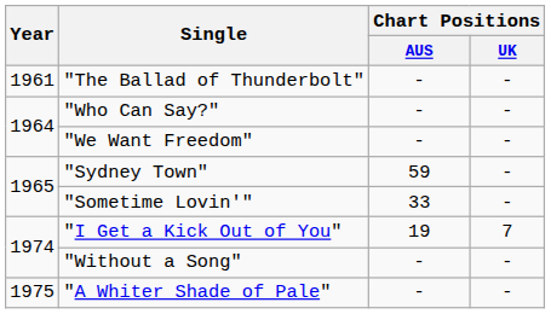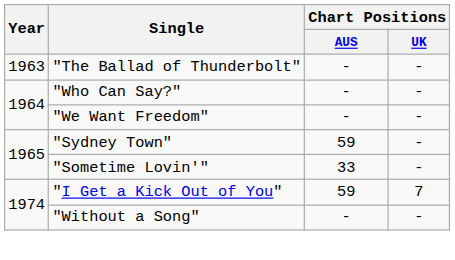 <table class="wikitable">
 <tr>
 <th rowspan="2">Year</th>
 <th rowspan="2">Single</th>
 <th colspan="2">Chart Positions</th>
 </tr>
 <tr>
 <th><small><a href='#'>AUS</a></small></th>
 <th><small><a href='#'>UK</a></small></th>
 </tr>
 <tr>
-<td>1961</td>
+<td>1963</td>
 <td>"The Ballad of Thunderbolt"</td>
 <td align="center">-</td>
 <td align="center">-</td>
 </tr>
 <tr>
 <td rowspan="2">1964</td>
 <td>"Who Can Say?"</td>
 <td align="center">-</td>
 <td align="center">-</td>
 </tr>
 <tr>
 <td>"We Want Freedom"</td>
 <td align="center">-</td>
 <td align="center">-</td>
 </tr>
 <tr>
 <td rowspan="2">1965</td>
 <td>"Sydney Town"</td>
 <td align="center">59</td>
 <td align="center">-</td>
 </tr>
 <tr>
 <td>"Sometime Lovin'"</td>
 <td align="center">33</td>
 <td align="center">-</td>
 </tr>
 <tr>
 <td rowspan="2">1974</td>
 <td>"<a href='#'>I Get a Kick Out of You</a>"</td>
-<td align="center">19</td>
+<td align="center">59</td>
 <td align="center">7</td>
 </tr>
 <tr>
 <td>"Without a Song"</td>
 <td align="center">-</td>
 <td align="center">-</td>
 </tr>
-<tr>
-<td rowspan="1">1975</td>
-<td>"<a href='#'>A Whiter Shade of Pale</a>"</td>
-<td align="center">-</td>
-<td align="center">-</td>
-</tr>
 </table>
